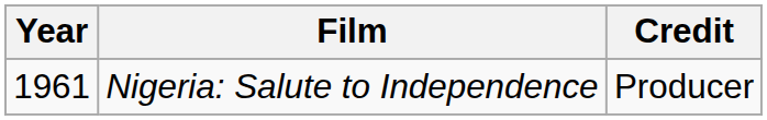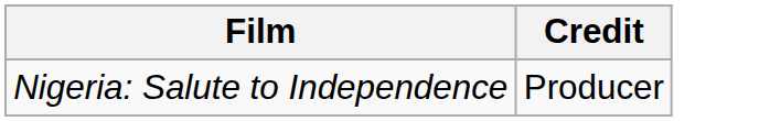 <table class="wikitable">
 <tr>
-<th>Year</th>
 <th>Film</th>
 <th>Credit</th>
 </tr>
 <tr>
-<td>1961</td>
 <td><em>Nigeria: Salute to Independence</em></td>
 <td>Producer</td>
 </tr>
 </table>
